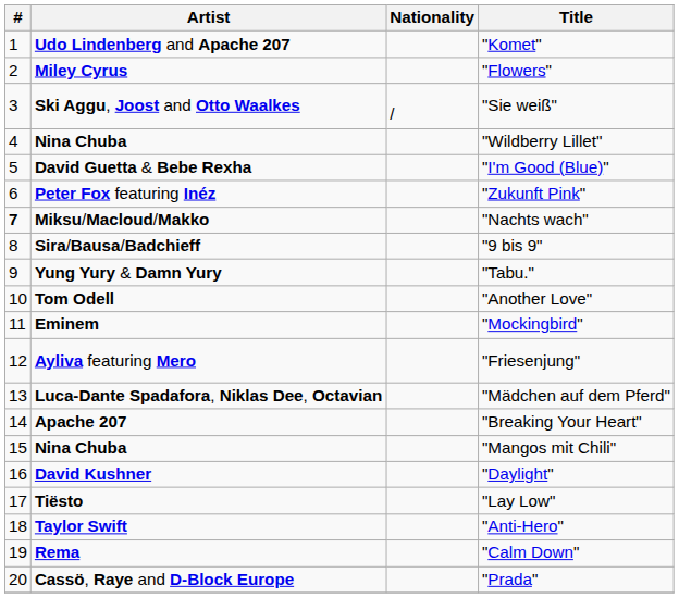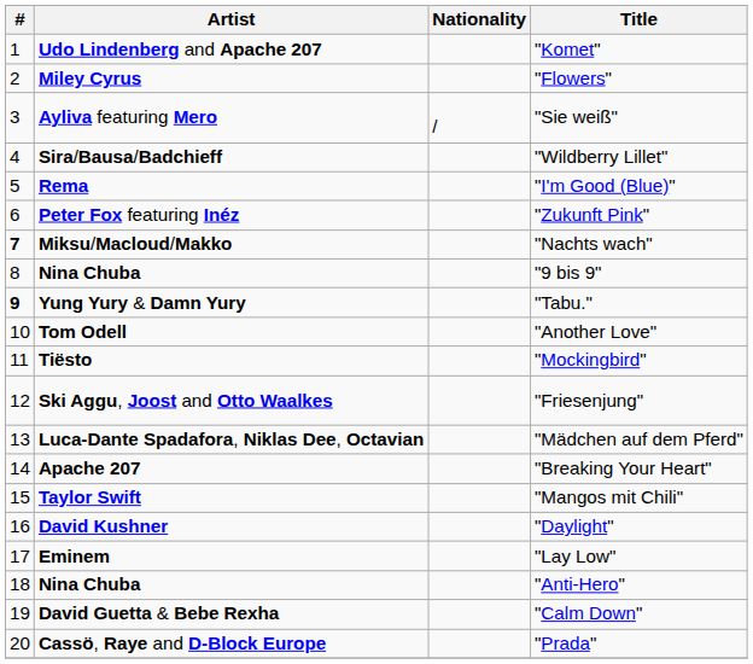 <table class="wikitable sortable">
 <tr>
 <th>#</th>
 <th>Artist</th>
 <th>Nationality</th>
 <th>Title</th>
 </tr>
 <tr>
 <td>1</td>
 <td><strong><a href='#'>Udo Lindenberg</a></strong> and <strong>Apache 207</strong></td>
 <td></td>
 <td>"<a href='#'>Komet</a>"</td>
 </tr>
 <tr>
 <td>2</td>
 <td><strong><a href='#'>Miley Cyrus</a></strong></td>
 <td></td>
 <td>"<a href='#'>Flowers</a>"</td>
 </tr>
 <tr>
 <td>3</td>
-<td><strong>Ski Aggu</strong>, <strong><a href='#'>Joost</a></strong> and <strong><a href='#'>Otto Waalkes</a></strong></td>
+<td><strong><a href='#'>Ayliva</a></strong> featuring <strong><a href='#'>Mero</a></strong></td>
 <td><br>/</td>
 <td>"Sie weiß"</td>
 </tr>
 <tr>
 <td>4</td>
-<td><strong>Nina Chuba</strong></td>
+<td><strong>Sira</strong>/<strong>Bausa</strong>/<strong>Badchieff</strong></td>
 <td></td>
 <td>"Wildberry Lillet"</td>
 </tr>
 <tr>
 <td>5</td>
-<td><strong>David Guetta</strong> & <strong>Bebe Rexha</strong></td>
+<td><strong><a href='#'>Rema</a></strong></td>
 <td><br></td>
 <td>"<a href='#'>I'm Good (Blue)</a>"</td>
 </tr>
 <tr>
 <td>6</td>
 <td><strong><a href='#'>Peter Fox</a></strong> featuring <strong><a href='#'>Inéz</a></strong></td>
 <td></td>
 <td>"<a href='#'>Zukunft Pink</a>"</td>
 </tr>
 <tr>
 <td><strong>7</strong></td>
 <td><strong>Miksu</strong>/<strong>Macloud</strong>/<strong>Makko</strong></td>
 <td></td>
 <td>"Nachts wach"</td>
 </tr>
 <tr>
 <td>8</td>
-<td><strong>Sira</strong>/<strong>Bausa</strong>/<strong>Badchieff</strong></td>
+<td><strong>Nina Chuba</strong></td>
 <td></td>
 <td>"9 bis 9"</td>
 </tr>
 <tr>
-<td>9</td>
+<td><strong>9</strong></td>
 <td><strong>Yung Yury</strong> & <strong>Damn Yury</strong></td>
 <td></td>
 <td>"Tabu."</td>
 </tr>
 <tr>
 <td>10</td>
 <td><strong>Tom Odell</strong></td>
 <td></td>
 <td>"Another Love"</td>
 </tr>
 <tr>
 <td>11</td>
-<td><strong>Eminem</strong></td>
+<td><strong>Tiësto</strong></td>
 <td></td>
 <td>"<a href='#'>Mockingbird</a>"</td>
 </tr>
 <tr>
 <td>12</td>
-<td><strong><a href='#'>Ayliva</a></strong> featuring <strong><a href='#'>Mero</a></strong></td>
+<td><strong>Ski Aggu</strong>, <strong><a href='#'>Joost</a></strong> and <strong><a href='#'>Otto Waalkes</a></strong></td>
 <td><br><br></td>
 <td>"Friesenjung"</td>
 </tr>
 <tr>
 <td>13</td>
 <td><strong>Luca-Dante Spadafora</strong>, <strong>Niklas Dee</strong>, <strong>Octavian</strong></td>
 <td></td>
 <td>"Mädchen auf dem Pferd"</td>
 </tr>
 <tr>
 <td>14</td>
 <td><strong>Apache 207</strong></td>
 <td></td>
 <td>"Breaking Your Heart"</td>
 </tr>
 <tr>
 <td>15</td>
-<td><strong>Nina Chuba</strong></td>
+<td><strong><a href='#'>Taylor Swift</a></strong></td>
 <td></td>
 <td>"Mangos mit Chili"</td>
 </tr>
 <tr>
 <td>16</td>
 <td><strong><a href='#'>David Kushner</a></strong></td>
 <td></td>
 <td>"<a href='#'>Daylight</a>"</td>
 </tr>
 <tr>
 <td>17</td>
-<td><strong>Tiësto</strong></td>
+<td><strong>Eminem</strong></td>
 <td></td>
 <td>"Lay Low"</td>
 </tr>
 <tr>
 <td>18</td>
-<td><strong><a href='#'>Taylor Swift</a></strong></td>
+<td><strong>Nina Chuba</strong></td>
 <td></td>
 <td>"<a href='#'>Anti-Hero</a>"</td>
 </tr>
 <tr>
 <td>19</td>
-<td><strong><a href='#'>Rema</a></strong></td>
+<td><strong>David Guetta</strong> & <strong>Bebe Rexha</strong></td>
 <td></td>
 <td>"<a href='#'>Calm Down</a>"</td>
 </tr>
 <tr>
 <td>20</td>
 <td><strong>Cassö</strong>, <strong>Raye</strong> and <strong><a href='#'>D-Block Europe</a></strong></td>
 <td></td>
 <td>"<a href='#'>Prada</a>"</td>
 </tr>
 <tr>
 </tr>
 </table>
